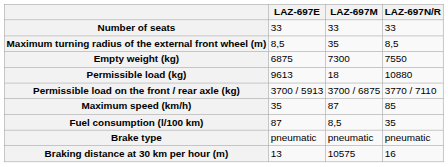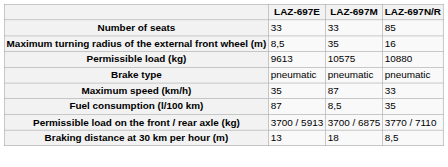 <table class=" wikitable plainrowheaders">
 <tr>
 <th scope="col"></th>
 <th scope="col">LAZ-697E</th>
 <th scope="col">LAZ-697M </th>
 <th scope="col">LAZ-697N/R </th>
 </tr>
 <tr>
 <th scope="row">Number of seats</th>
 <td>33</td>
 <td>33</td>
-<td>33</td>
+<td>85</td>
 </tr>
 <tr>
 <th scope="row">Maximum turning radius of the external front wheel (m)</th>
 <td>8,5</td>
 <td>35</td>
-<td>8,5</td>
-</tr>
-<tr>
-<th scope="row">Empty weight (kg)</th>
-<td>6875</td>
-<td>7300</td>
-<td>7550</td>
+<td>16</td>
 </tr>
 <tr>
 <th scope="row">Permissible load (kg)</th>
 <td>9613</td>
-<td>18</td>
+<td>10575</td>
 <td>10880</td>
+</tr>
+<tr>
+<th scope="row">Brake type</th>
+<td>pneumatic</td>
+<td>pneumatic</td>
+<td>pneumatic</td>
+</tr>
+<tr>
+<th scope="row">Maximum speed (km/h)</th>
+<td>35</td>
+<td>87</td>
+<td>33</td>
+</tr>
+<tr>
+<th scope="row">Fuel consumption (l/100 km)</th>
+<td>87</td>
+<td>8,5</td>
+<td>35</td>
 </tr>
 <tr>
 <th scope="row">Permissible load on the front / rear axle (kg)</th>
 <td>3700 / 5913</td>
 <td>3700 / 6875</td>
 <td>3770 / 7110</td>
 </tr>
 <tr>
-<th scope="row">Maximum speed (km/h)</th>
-<td>35</td>
-<td>87</td>
-<td>85</td>
-</tr>
-<tr>
-<th scope="row">Fuel consumption (l/100 km)</th>
-<td>87</td>
-<td>8,5</td>
-<td>35</td>
-</tr>
-<tr>
-<th scope="row">Brake type</th>
-<td>pneumatic</td>
-<td>pneumatic</td>
-<td>pneumatic</td>
-</tr>
-<tr>
 <th scope="row">Braking distance at 30 km per hour (m)</th>
 <td>13</td>
-<td>10575</td>
-<td>16</td>
+<td>18</td>
+<td>8,5</td>
 </tr>
 </table>
